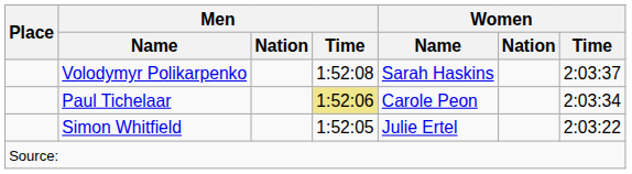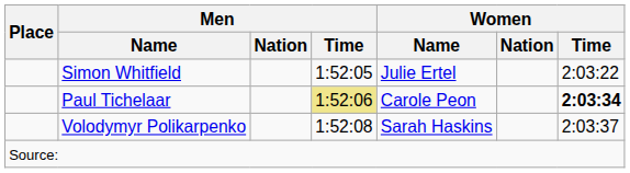 <table class=wikitable style="font-size:95%">
 <tr>
 <th rowspan="2">Place</th>
 <th colspan="3">Men</th>
 <th colspan="3">Women</th>
 </tr>
 <tr>
 <th>Name</th>
 <th>Nation</th>
 <th>Time</th>
 <th>Name</th>
 <th>Nation</th>
 <th>Time</th>
 </tr>
 <tr>
 <td align="center"></td>
+<td><a href='#'>Simon Whitfield</a></td>
+<td></td>
+<td>1:52:05</td>
+<td><a href='#'>Julie Ertel</a></td>
+<td></td>
+<td>2:03:22</td>
+</tr>
+<tr>
+<td align="center"></td>
+<td><a href='#'>Paul Tichelaar</a></td>
+<td></td>
+<td style="background: khaki;">1:52:06</td>
+<td><a href='#'>Carole Peon</a></td>
+<td></td>
+<td><strong>2:03:34</strong></td>
+</tr>
+<tr>
+<td align="center"></td>
 <td><a href='#'>Volodymyr Polikarpenko</a></td>
 <td></td>
 <td>1:52:08</td>
 <td><a href='#'>Sarah Haskins</a></td>
 <td></td>
 <td>2:03:37</td>
 </tr>
 <tr>
-<td align="center"></td>
-<td><a href='#'>Paul Tichelaar</a></td>
-<td></td>
-<td style="background: khaki;">1:52:06</td>
-<td><a href='#'>Carole Peon</a></td>
-<td></td>
-<td>2:03:34</td>
-</tr>
-<tr>
-<td align="center"></td>
-<td><a href='#'>Simon Whitfield</a></td>
-<td></td>
-<td>1:52:05</td>
-<td><a href='#'>Julie Ertel</a></td>
-<td></td>
-<td>2:03:22</td>
-</tr>
-<tr>
 <td colspan="7"><small>Source:</small></td>
 </tr>
 </table>
